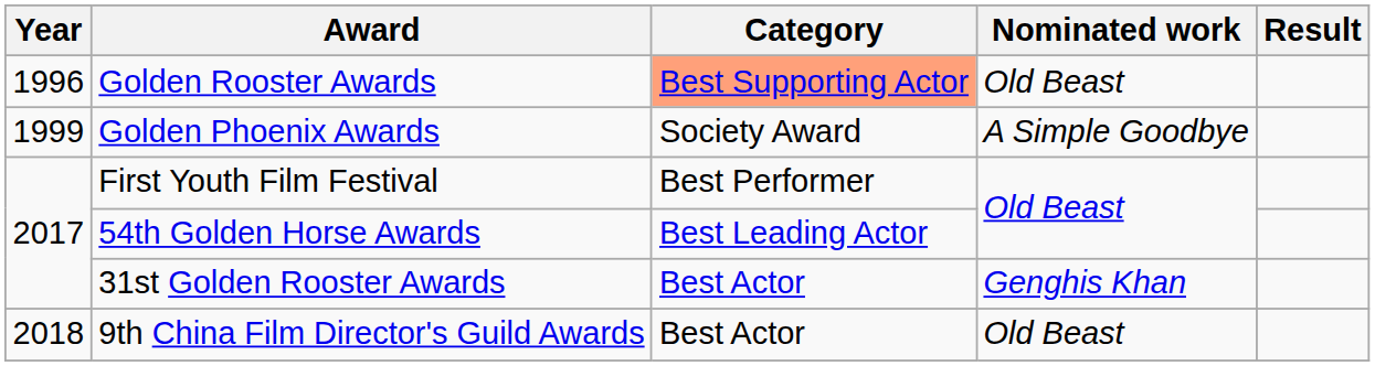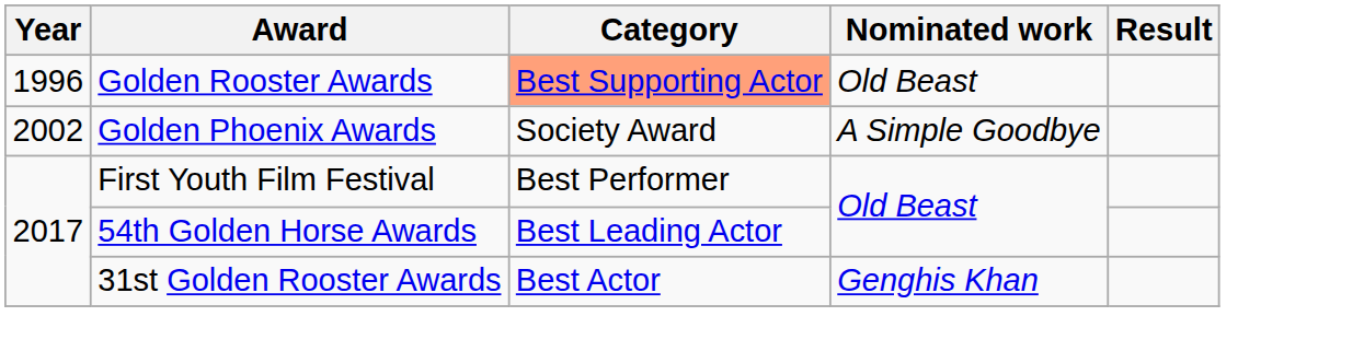 <table class="wikitable sortable">
 <tr>
 <th>Year</th>
 <th>Award</th>
 <th>Category</th>
 <th>Nominated work</th>
 <th>Result</th>
 </tr>
 <tr>
 <td>1996</td>
 <td><a href='#'>Golden Rooster Awards</a></td>
 <td style="background: lightsalmon;"><a href='#'>Best Supporting Actor</a></td>
 <td><em>Old Beast</em></td>
 <td></td>
 </tr>
 <tr>
-<td>1999</td>
+<td>2002</td>
 <td><a href='#'>Golden Phoenix Awards</a></td>
 <td>Society Award</td>
 <td><em>A Simple Goodbye </em></td>
 <td></td>
 </tr>
 <tr>
 <td rowspan=3>2017</td>
 <td>First Youth Film Festival</td>
 <td>Best Performer</td>
 <td rowspan=2><em><a href='#'>Old Beast</a></em></td>
 <td></td>
 </tr>
 <tr>
 <td><a href='#'>54th Golden Horse Awards</a></td>
 <td><a href='#'>Best Leading Actor</a></td>
 <td></td>
 </tr>
 <tr>
 <td>31st <a href='#'>Golden Rooster Awards</a></td>
 <td><a href='#'>Best Actor</a></td>
 <td><em><a href='#'>Genghis Khan</a></em></td>
 <td></td>
 </tr>
-<tr>
-<td>2018</td>
-<td>9th <a href='#'>China Film Director's Guild Awards</a></td>
-<td>Best Actor</td>
-<td><em>Old Beast</em></td>
-<td></td>
-</tr>
 </table>
